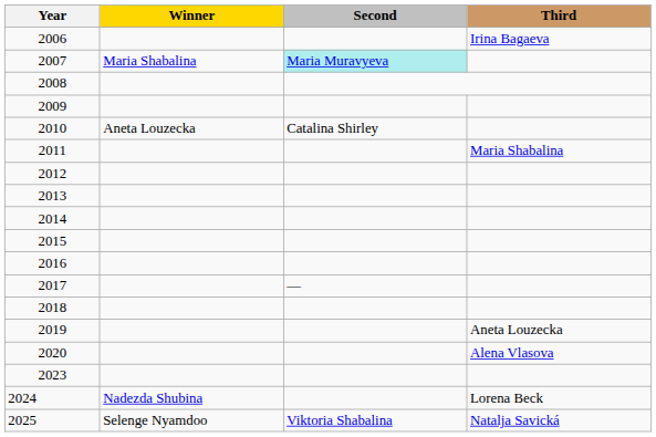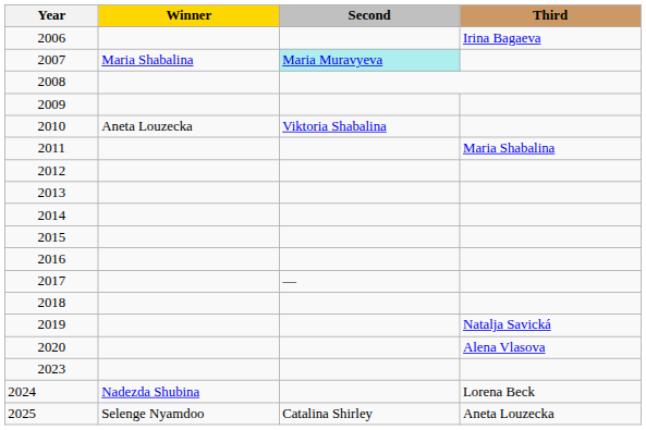 <table class="wikitable">
 <tr>
 <th style="width:100px;">Year</th>
 <th style="width:200px; background:gold;">Winner</th>
 <th style="width:200px; background:silver;">Second</th>
 <th style="width:200px; background:#c96;">Third</th>
 </tr>
 <tr>
 <td style="text-align:center;">2006</td>
 <td> </td>
 <td> </td>
 <td> <a href='#'>Irina Bagaeva</a></td>
 </tr>
 <tr>
 <td style="text-align:center;">2007</td>
 <td> <a href='#'>Maria Shabalina</a></td>
 <td style="background: paleturquoise;"> <a href='#'>Maria Muravyeva</a></td>
 <td> </td>
 </tr>
 <tr>
 <td style="text-align:center;">2008</td>
 <td> </td>
 </tr>
 <tr>
 <td style="text-align:center;">2009</td>
 <td> </td>
 <td> </td>
 <td> </td>
 </tr>
 <tr>
 <td style="text-align:center;">2010</td>
 <td> Aneta Louzecka</td>
-<td> Catalina Shirley</td>
+<td> <a href='#'>Viktoria Shabalina</a></td>
 <td> </td>
 </tr>
 <tr>
 <td style="text-align:center;">2011</td>
 <td> </td>
 <td> </td>
 <td> <a href='#'>Maria Shabalina</a></td>
 </tr>
 <tr>
 <td style="text-align:center;">2012</td>
 <td> </td>
 <td> </td>
 <td> </td>
 </tr>
 <tr>
 <td style="text-align:center;">2013</td>
 <td> </td>
 <td> </td>
 <td> </td>
 </tr>
 <tr>
 <td style="text-align:center;">2014</td>
 <td> </td>
 <td> </td>
 <td> </td>
 </tr>
 <tr>
 <td style="text-align:center;">2015</td>
 <td> </td>
 <td> </td>
 <td> </td>
 </tr>
 <tr>
 <td style="text-align:center;">2016</td>
 <td> </td>
 <td> </td>
 <td> </td>
 </tr>
 <tr>
 <td style="text-align:center;">2017</td>
 <td> <br> </td>
 <td>—</td>
 <td> </td>
 </tr>
 <tr>
 <td style="text-align:center;">2018</td>
 <td> </td>
 <td> </td>
 <td> </td>
 </tr>
 <tr>
 <td style="text-align:center;">2019</td>
 <td> </td>
 <td> </td>
-<td> Aneta Louzecka</td>
+<td> <a href='#'>Natalja Savická</a></td>
 </tr>
 <tr>
 <td style="text-align:center;">2020</td>
 <td> </td>
 <td> </td>
 <td> <a href='#'>Alena Vlasova</a></td>
 </tr>
 <tr>
 <td style="text-align:center;">2023</td>
 <td> </td>
 <td> </td>
 <td> </td>
 </tr>
 <tr>
 <td>2024</td>
 <td> <a href='#'>Nadezda Shubina</a></td>
 <td> </td>
 <td> Lorena Beck</td>
 </tr>
 <tr>
 <td>2025</td>
 <td> Selenge Nyamdoo</td>
-<td> <a href='#'>Viktoria Shabalina</a></td>
-<td> <a href='#'>Natalja Savická</a></td>
+<td> Catalina Shirley</td>
+<td> Aneta Louzecka</td>
 </tr>
 </table>
